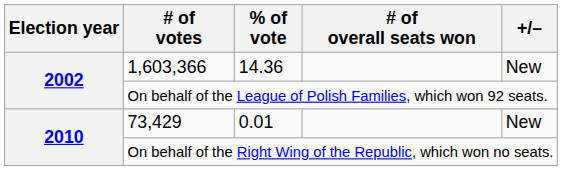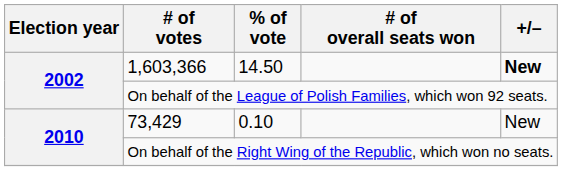 <table class=wikitable>
 <tr>
 <th>Election year</th>
 <th># of <br>votes</th>
 <th>% of<br>vote</th>
 <th># of<br>overall seats won</th>
 <th>+/–</th>
 </tr>
 <tr>
 <th rowspan="2"><a href='#'>2002</a></th>
 <td>1,603,366</td>
-<td>14.36</td>
+<td>14.50</td>
 <td></td>
-<td>New</td>
+<td><strong>New</strong></td>
 </tr>
 <tr>
 <td colspan=7><small>On behalf of the <a href='#'>League of Polish Families</a>, which won 92 seats.</small></td>
 </tr>
 <tr>
 <th rowspan="2"><a href='#'>2010</a></th>
 <td>73,429</td>
-<td>0.01</td>
+<td>0.10</td>
 <td></td>
 <td>New</td>
 </tr>
 <tr>
 <td colspan=7><small>On behalf of the <a href='#'>Right Wing of the Republic</a>, which won no seats.</small></td>
 </tr>
 <tr>
 </tr>
 </table>
